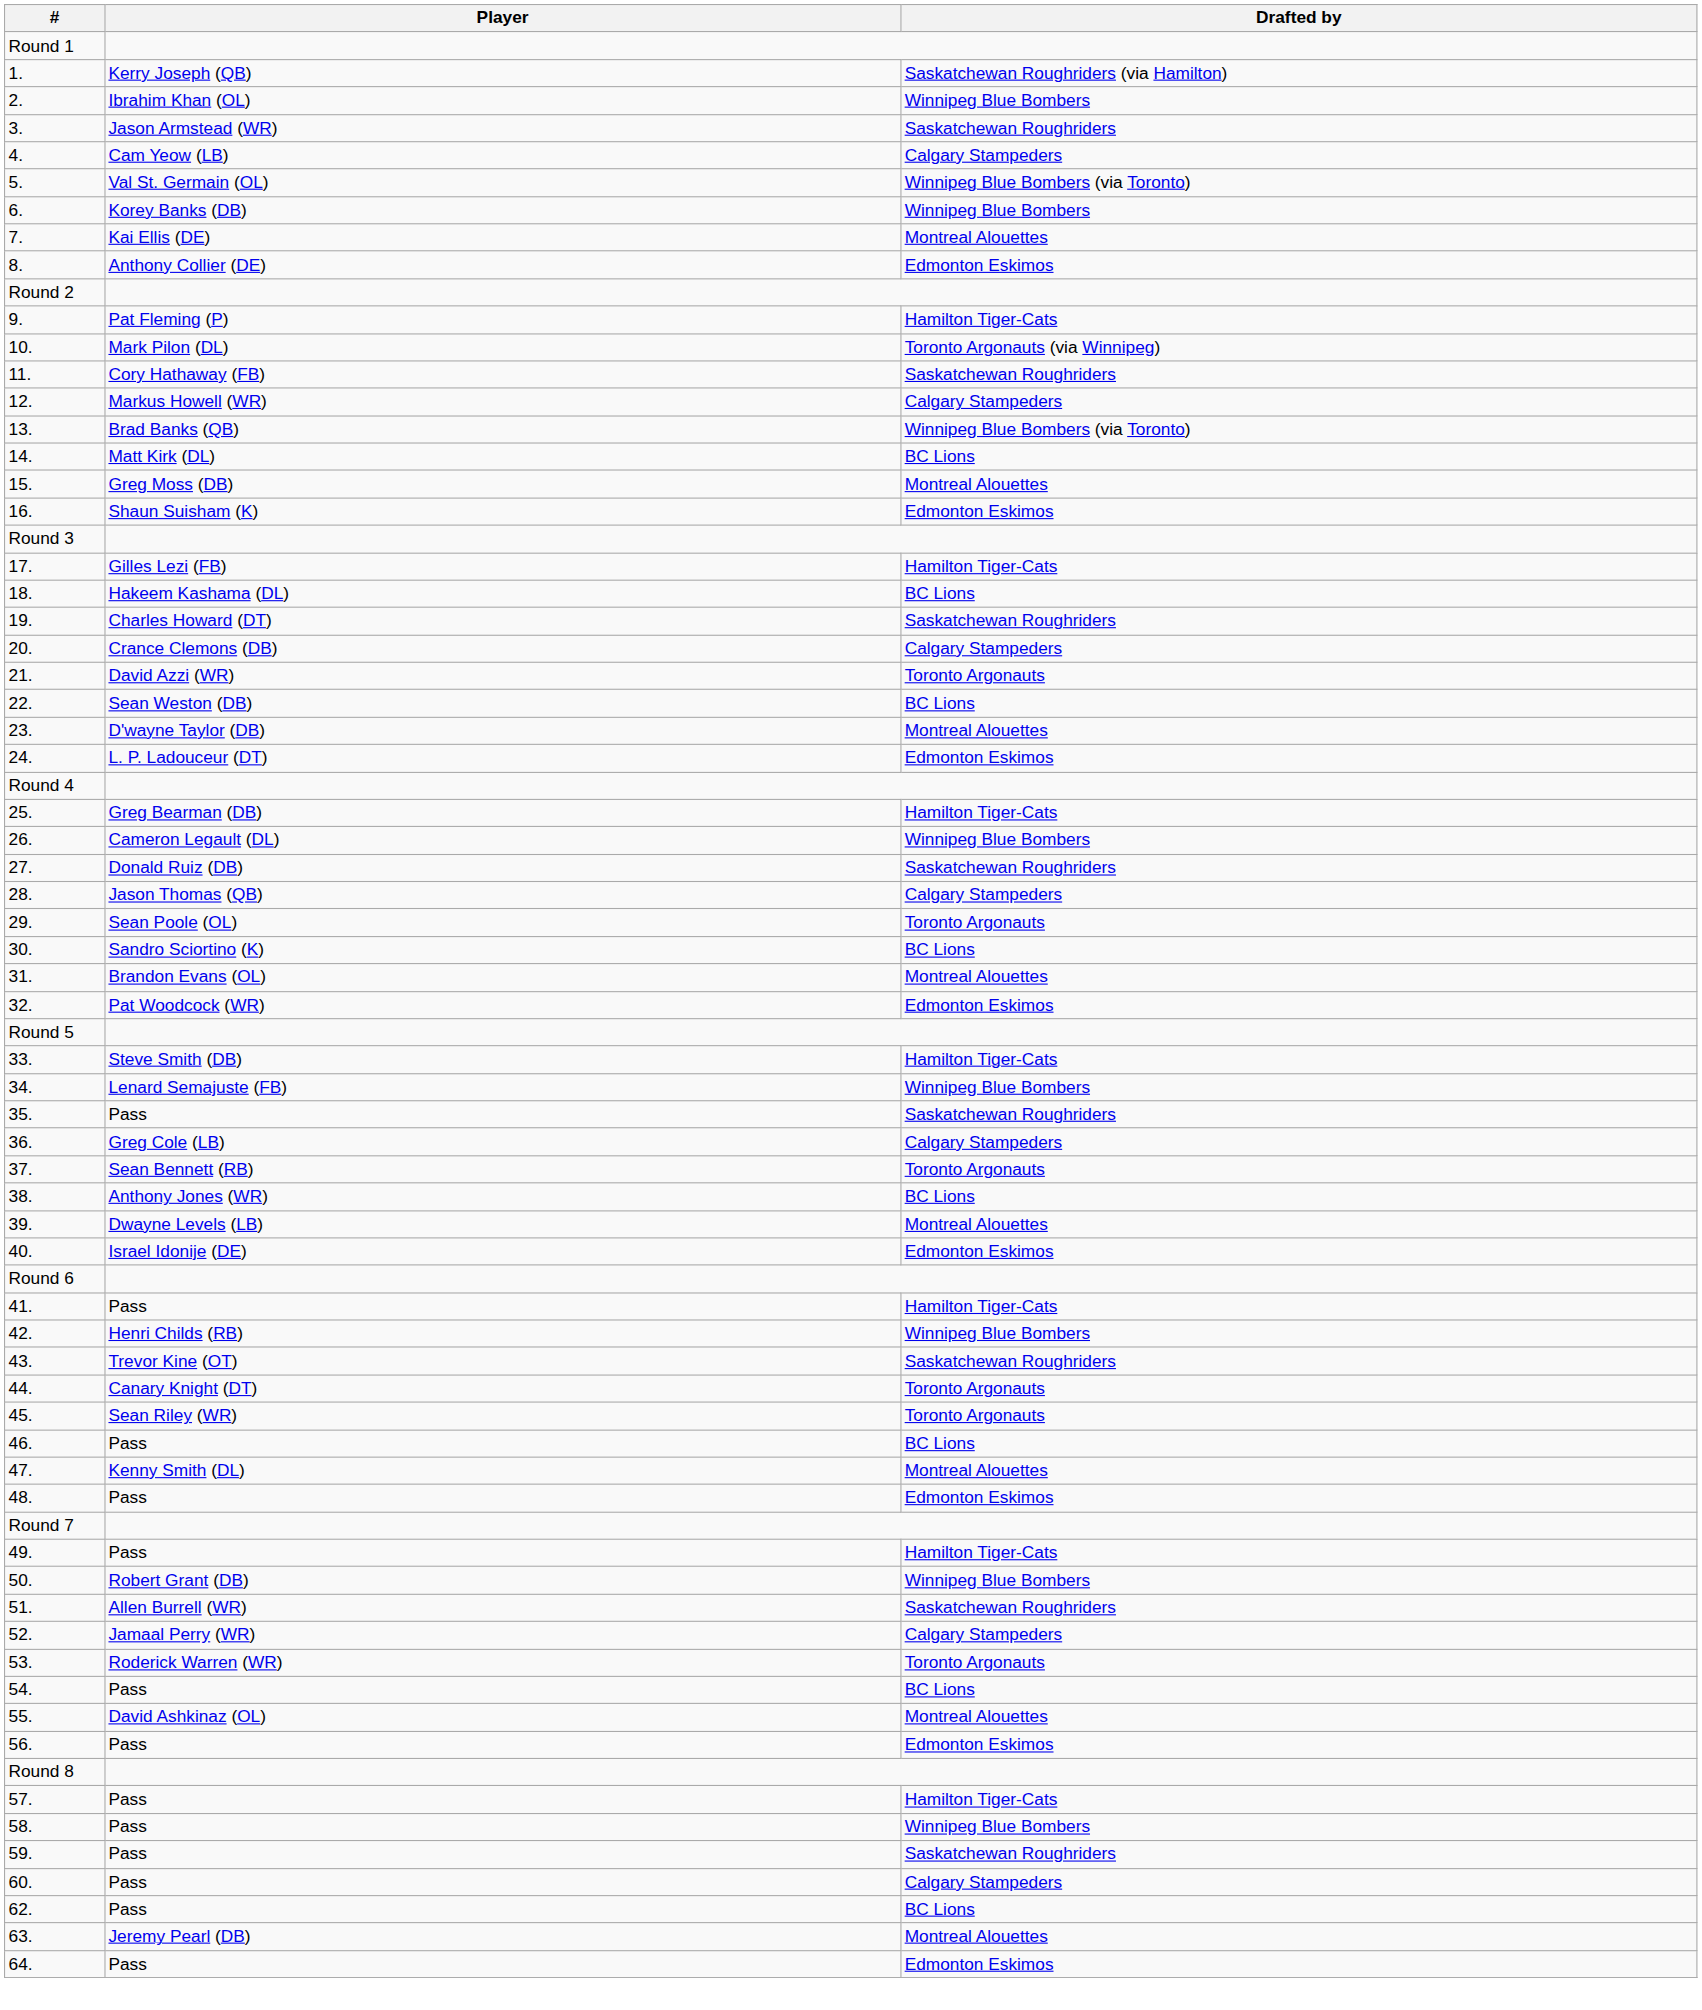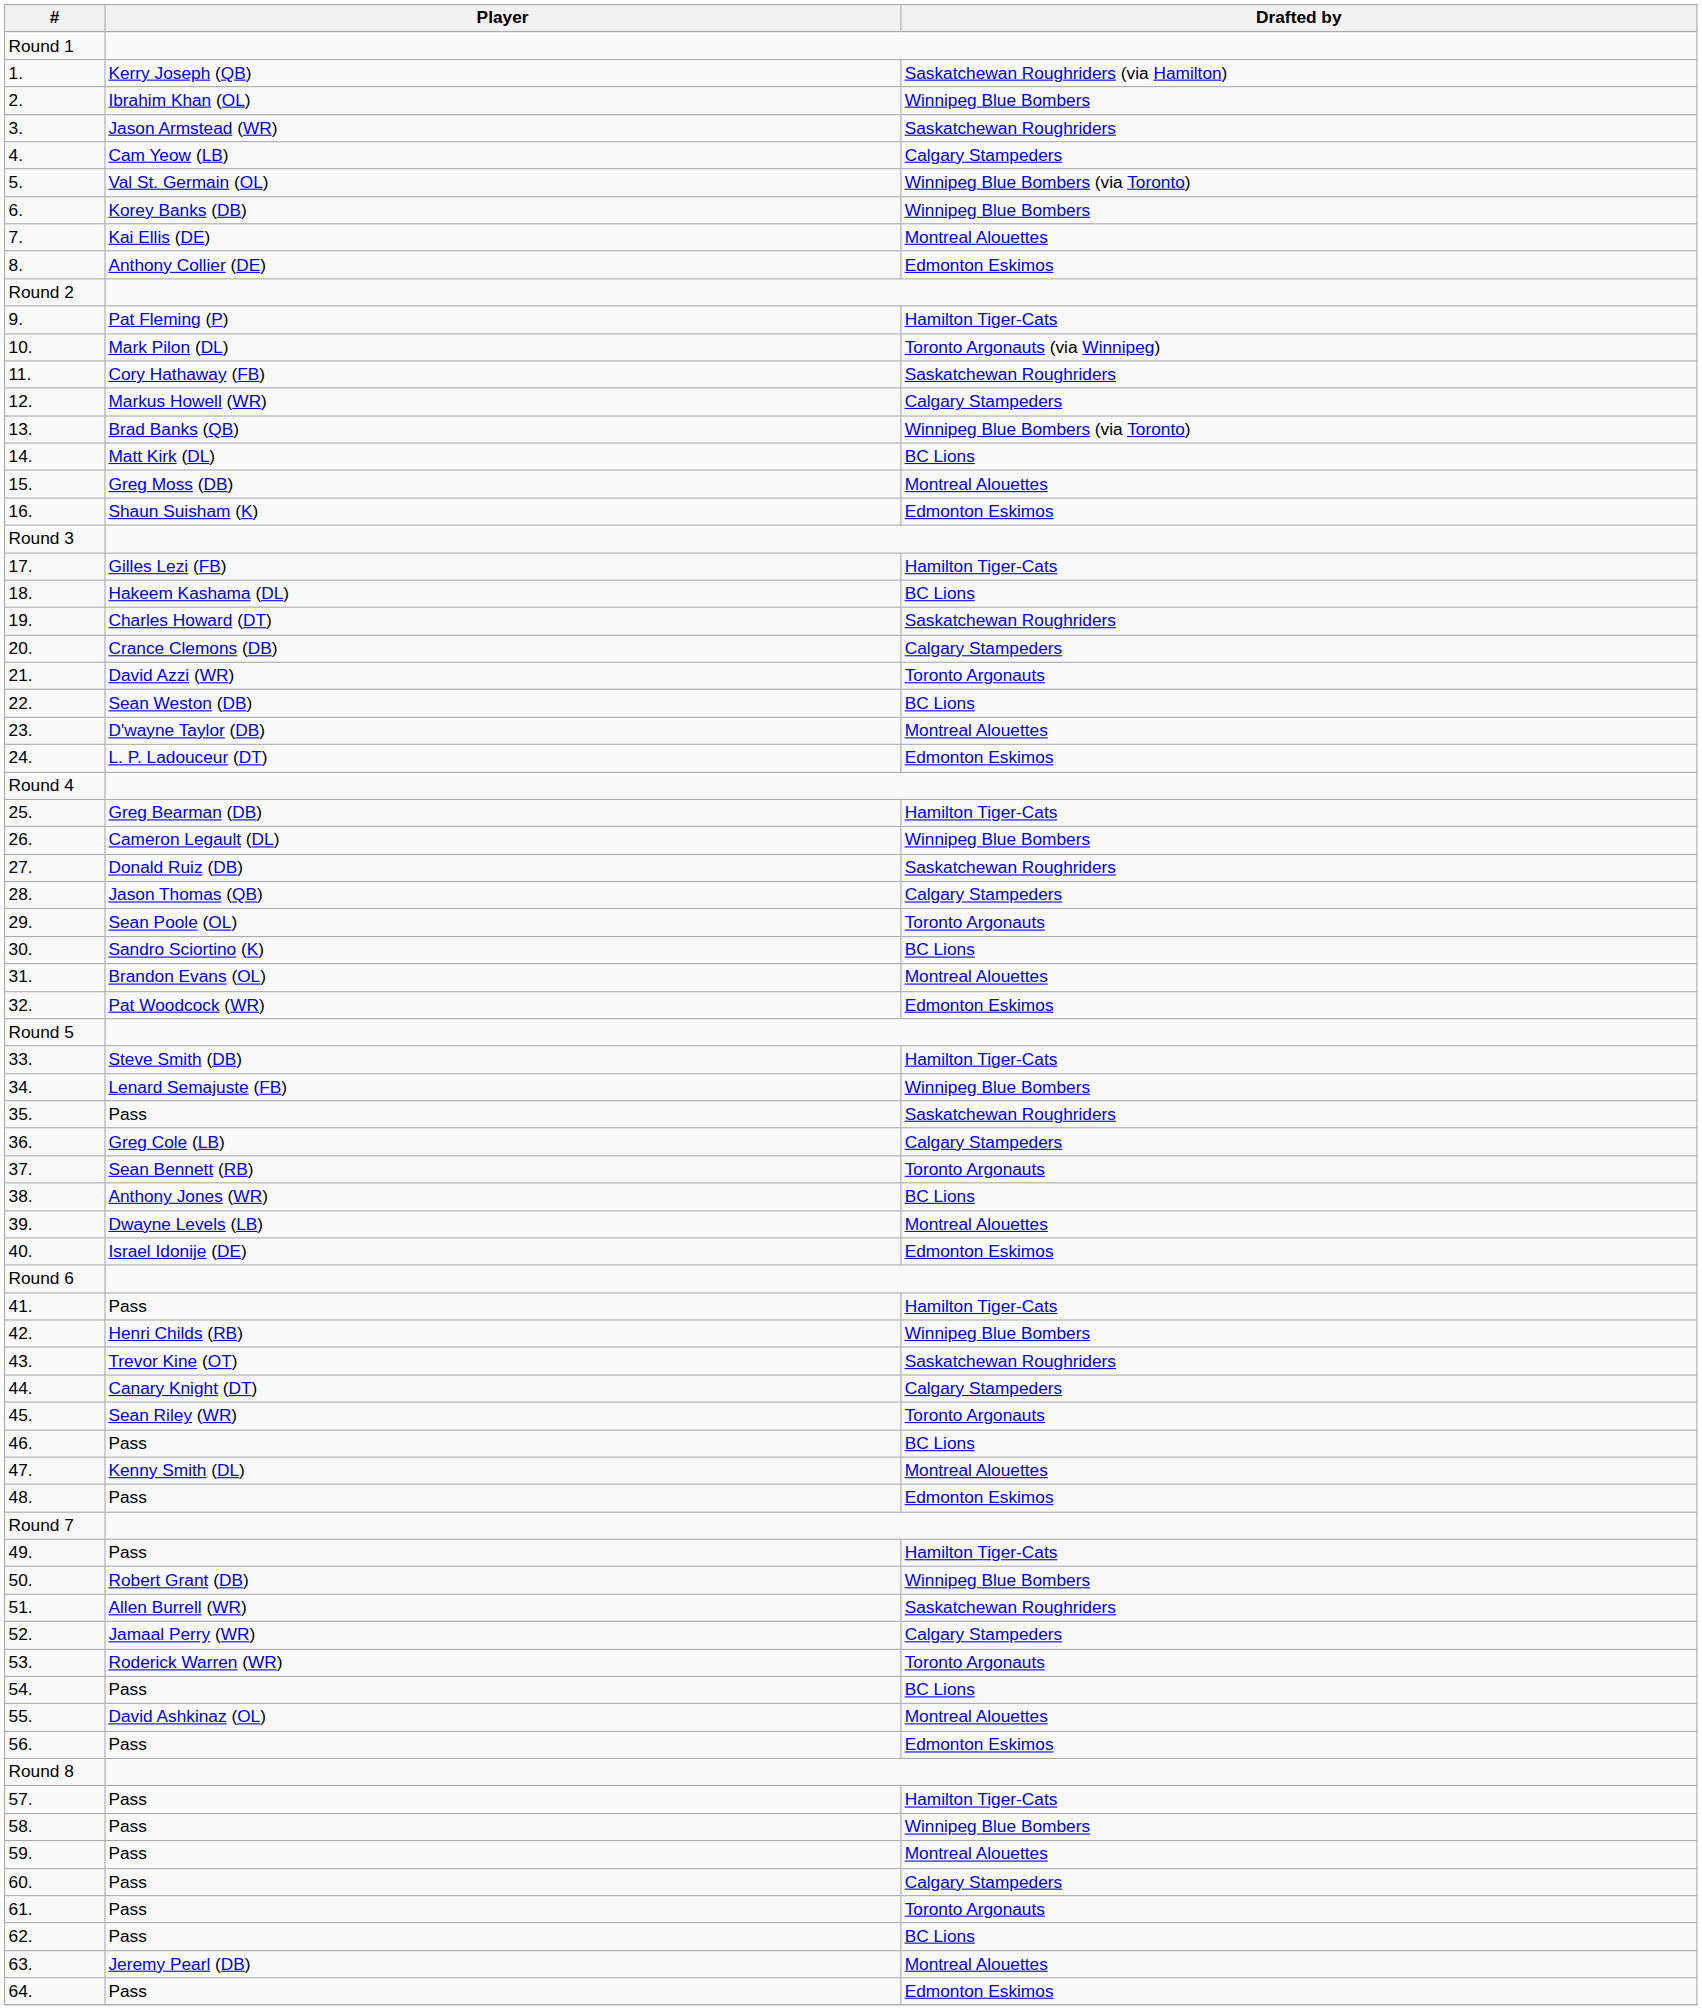 <table class="wikitable">
 <tr>
 <th bgcolor="#DDDDFF" width="2.75%">#</th>
 <th bgcolor="#DDDDFF" width="25.0%">Player</th>
 <th bgcolor="#DDDDFF" width="25.0%">Drafted by</th>
 </tr>
 <tr>
 <td>Round 1</td>
 </tr>
 <tr>
 <td>1.</td>
 <td><a href='#'>Kerry Joseph</a> (<a href='#'>QB</a>)</td>
 <td><a href='#'>Saskatchewan Roughriders</a> (via <a href='#'>Hamilton</a>)</td>
 </tr>
 <tr>
 <td>2.</td>
 <td><a href='#'>Ibrahim Khan</a> (<a href='#'>OL</a>)</td>
 <td><a href='#'>Winnipeg Blue Bombers</a></td>
 </tr>
 <tr>
 <td>3.</td>
 <td><a href='#'>Jason Armstead</a> (<a href='#'>WR</a>)</td>
 <td><a href='#'>Saskatchewan Roughriders</a></td>
 </tr>
 <tr>
 <td>4.</td>
 <td><a href='#'>Cam Yeow</a> (<a href='#'>LB</a>)</td>
 <td><a href='#'>Calgary Stampeders</a></td>
 </tr>
 <tr>
 <td>5.</td>
 <td><a href='#'>Val St. Germain</a> (<a href='#'>OL</a>)</td>
 <td><a href='#'>Winnipeg Blue Bombers</a> (via <a href='#'>Toronto</a>)</td>
 </tr>
 <tr>
 <td>6.</td>
 <td><a href='#'>Korey Banks</a> (<a href='#'>DB</a>)</td>
 <td><a href='#'>Winnipeg Blue Bombers</a></td>
 </tr>
 <tr>
 <td>7.</td>
 <td><a href='#'>Kai Ellis</a> (<a href='#'>DE</a>)</td>
 <td><a href='#'>Montreal Alouettes</a></td>
 </tr>
 <tr>
 <td>8.</td>
 <td><a href='#'>Anthony Collier</a> (<a href='#'>DE</a>)</td>
 <td><a href='#'>Edmonton Eskimos</a></td>
 </tr>
 <tr>
 <td>Round 2</td>
 </tr>
 <tr>
 <td>9.</td>
 <td><a href='#'>Pat Fleming</a> (<a href='#'>P</a>)</td>
 <td><a href='#'>Hamilton Tiger-Cats</a></td>
 </tr>
 <tr>
 <td>10.</td>
 <td><a href='#'>Mark Pilon</a> (<a href='#'>DL</a>)</td>
 <td><a href='#'>Toronto Argonauts</a> (via <a href='#'>Winnipeg</a>)</td>
 </tr>
 <tr>
 <td>11.</td>
 <td><a href='#'>Cory Hathaway</a> (<a href='#'>FB</a>)</td>
 <td><a href='#'>Saskatchewan Roughriders</a></td>
 </tr>
 <tr>
 <td>12.</td>
 <td><a href='#'>Markus Howell</a> (<a href='#'>WR</a>)</td>
 <td><a href='#'>Calgary Stampeders</a></td>
 </tr>
 <tr>
 <td>13.</td>
 <td><a href='#'>Brad Banks</a> (<a href='#'>QB</a>)</td>
 <td><a href='#'>Winnipeg Blue Bombers</a> (via <a href='#'>Toronto</a>)</td>
 </tr>
 <tr>
 <td>14.</td>
 <td><a href='#'>Matt Kirk</a> (<a href='#'>DL</a>)</td>
 <td><a href='#'>BC Lions</a></td>
 </tr>
 <tr>
 <td>15.</td>
 <td><a href='#'>Greg Moss</a> (<a href='#'>DB</a>)</td>
 <td><a href='#'>Montreal Alouettes</a></td>
 </tr>
 <tr>
 <td>16.</td>
 <td><a href='#'>Shaun Suisham</a> (<a href='#'>K</a>)</td>
 <td><a href='#'>Edmonton Eskimos</a></td>
 </tr>
 <tr>
 <td>Round 3</td>
 </tr>
 <tr>
 <td>17.</td>
 <td><a href='#'>Gilles Lezi</a> (<a href='#'>FB</a>)</td>
 <td><a href='#'>Hamilton Tiger-Cats</a></td>
 </tr>
 <tr>
 <td>18.</td>
 <td><a href='#'>Hakeem Kashama</a> (<a href='#'>DL</a>)</td>
 <td><a href='#'>BC Lions</a></td>
 </tr>
 <tr>
 <td>19.</td>
 <td><a href='#'>Charles Howard</a> (<a href='#'>DT</a>)</td>
 <td><a href='#'>Saskatchewan Roughriders</a></td>
 </tr>
 <tr>
 <td>20.</td>
 <td><a href='#'>Crance Clemons</a> (<a href='#'>DB</a>)</td>
 <td><a href='#'>Calgary Stampeders</a></td>
 </tr>
 <tr>
 <td>21.</td>
 <td><a href='#'>David Azzi</a> (<a href='#'>WR</a>)</td>
 <td><a href='#'>Toronto Argonauts</a></td>
 </tr>
 <tr>
 <td>22.</td>
 <td><a href='#'>Sean Weston</a> (<a href='#'>DB</a>)</td>
 <td><a href='#'>BC Lions</a></td>
 </tr>
 <tr>
 <td>23.</td>
 <td><a href='#'>D'wayne Taylor</a> (<a href='#'>DB</a>)</td>
 <td><a href='#'>Montreal Alouettes</a></td>
 </tr>
 <tr>
 <td>24.</td>
 <td><a href='#'>L. P. Ladouceur</a> (<a href='#'>DT</a>)</td>
 <td><a href='#'>Edmonton Eskimos</a></td>
 </tr>
 <tr>
 <td>Round 4</td>
 </tr>
 <tr>
 <td>25.</td>
 <td><a href='#'>Greg Bearman</a> (<a href='#'>DB</a>)</td>
 <td><a href='#'>Hamilton Tiger-Cats</a></td>
 </tr>
 <tr>
 <td>26.</td>
 <td><a href='#'>Cameron Legault</a> (<a href='#'>DL</a>)</td>
 <td><a href='#'>Winnipeg Blue Bombers</a></td>
 </tr>
 <tr>
 <td>27.</td>
 <td><a href='#'>Donald Ruiz</a> (<a href='#'>DB</a>)</td>
 <td><a href='#'>Saskatchewan Roughriders</a></td>
 </tr>
 <tr>
 <td>28.</td>
 <td><a href='#'>Jason Thomas</a> (<a href='#'>QB</a>)</td>
 <td><a href='#'>Calgary Stampeders</a></td>
 </tr>
 <tr>
 <td>29.</td>
 <td><a href='#'>Sean Poole</a> (<a href='#'>OL</a>)</td>
 <td><a href='#'>Toronto Argonauts</a></td>
 </tr>
 <tr>
 <td>30.</td>
 <td><a href='#'>Sandro Sciortino</a> (<a href='#'>K</a>)</td>
 <td><a href='#'>BC Lions</a></td>
 </tr>
 <tr>
 <td>31.</td>
 <td><a href='#'>Brandon Evans</a> (<a href='#'>OL</a>)</td>
 <td><a href='#'>Montreal Alouettes</a></td>
 </tr>
 <tr>
 <td>32.</td>
 <td><a href='#'>Pat Woodcock</a> (<a href='#'>WR</a>)</td>
 <td><a href='#'>Edmonton Eskimos</a></td>
 </tr>
 <tr>
 <td>Round 5</td>
 </tr>
 <tr>
 <td>33.</td>
 <td><a href='#'>Steve Smith</a> (<a href='#'>DB</a>)</td>
 <td><a href='#'>Hamilton Tiger-Cats</a></td>
 </tr>
 <tr>
 <td>34.</td>
 <td><a href='#'>Lenard Semajuste</a> (<a href='#'>FB</a>)</td>
 <td><a href='#'>Winnipeg Blue Bombers</a></td>
 </tr>
 <tr>
 <td>35.</td>
 <td>Pass</td>
 <td><a href='#'>Saskatchewan Roughriders</a></td>
 </tr>
 <tr>
 <td>36.</td>
 <td><a href='#'>Greg Cole</a> (<a href='#'>LB</a>)</td>
 <td><a href='#'>Calgary Stampeders</a></td>
 </tr>
 <tr>
 <td>37.</td>
 <td><a href='#'>Sean Bennett</a> (<a href='#'>RB</a>)</td>
 <td><a href='#'>Toronto Argonauts</a></td>
 </tr>
 <tr>
 <td>38.</td>
 <td><a href='#'>Anthony Jones</a> (<a href='#'>WR</a>)</td>
 <td><a href='#'>BC Lions</a></td>
 </tr>
 <tr>
 <td>39.</td>
 <td><a href='#'>Dwayne Levels</a> (<a href='#'>LB</a>)</td>
 <td><a href='#'>Montreal Alouettes</a></td>
 </tr>
 <tr>
 <td>40.</td>
 <td><a href='#'>Israel Idonije</a> (<a href='#'>DE</a>)</td>
 <td><a href='#'>Edmonton Eskimos</a></td>
 </tr>
 <tr>
 <td>Round 6</td>
 </tr>
 <tr>
 <td>41.</td>
 <td>Pass</td>
 <td><a href='#'>Hamilton Tiger-Cats</a></td>
 </tr>
 <tr>
 <td>42.</td>
 <td><a href='#'>Henri Childs</a> (<a href='#'>RB</a>)</td>
 <td><a href='#'>Winnipeg Blue Bombers</a></td>
 </tr>
 <tr>
 <td>43.</td>
 <td><a href='#'>Trevor Kine</a> (<a href='#'>OT</a>)</td>
 <td><a href='#'>Saskatchewan Roughriders</a></td>
 </tr>
 <tr>
 <td>44.</td>
 <td><a href='#'>Canary Knight</a> (<a href='#'>DT</a>)</td>
-<td><a href='#'>Toronto Argonauts</a></td>
+<td><a href='#'>Calgary Stampeders</a></td>
 </tr>
 <tr>
 <td>45.</td>
 <td><a href='#'>Sean Riley</a> (<a href='#'>WR</a>)</td>
 <td><a href='#'>Toronto Argonauts</a></td>
 </tr>
 <tr>
 <td>46.</td>
 <td>Pass</td>
 <td><a href='#'>BC Lions</a></td>
 </tr>
 <tr>
 <td>47.</td>
 <td><a href='#'>Kenny Smith</a> (<a href='#'>DL</a>)</td>
 <td><a href='#'>Montreal Alouettes</a></td>
 </tr>
 <tr>
 <td>48.</td>
 <td>Pass</td>
 <td><a href='#'>Edmonton Eskimos</a></td>
 </tr>
 <tr>
 <td>Round 7</td>
 </tr>
 <tr>
 <td>49.</td>
 <td>Pass</td>
 <td><a href='#'>Hamilton Tiger-Cats</a></td>
 </tr>
 <tr>
 <td>50.</td>
 <td><a href='#'>Robert Grant</a> (<a href='#'>DB</a>)</td>
 <td><a href='#'>Winnipeg Blue Bombers</a></td>
 </tr>
 <tr>
 <td>51.</td>
 <td><a href='#'>Allen Burrell</a> (<a href='#'>WR</a>)</td>
 <td><a href='#'>Saskatchewan Roughriders</a></td>
 </tr>
 <tr>
 <td>52.</td>
 <td><a href='#'>Jamaal Perry</a> (<a href='#'>WR</a>)</td>
 <td><a href='#'>Calgary Stampeders</a></td>
 </tr>
 <tr>
 <td>53.</td>
 <td><a href='#'>Roderick Warren</a> (<a href='#'>WR</a>)</td>
 <td><a href='#'>Toronto Argonauts</a></td>
 </tr>
 <tr>
 <td>54.</td>
 <td>Pass</td>
 <td><a href='#'>BC Lions</a></td>
 </tr>
 <tr>
 <td>55.</td>
 <td><a href='#'>David Ashkinaz</a> (<a href='#'>OL</a>)</td>
 <td><a href='#'>Montreal Alouettes</a></td>
 </tr>
 <tr>
 <td>56.</td>
 <td>Pass</td>
 <td><a href='#'>Edmonton Eskimos</a></td>
 </tr>
 <tr>
 <td>Round 8</td>
 </tr>
 <tr>
 <td>57.</td>
 <td>Pass</td>
 <td><a href='#'>Hamilton Tiger-Cats</a></td>
 </tr>
 <tr>
 <td>58.</td>
 <td>Pass</td>
 <td><a href='#'>Winnipeg Blue Bombers</a></td>
 </tr>
 <tr>
 <td>59.</td>
 <td>Pass</td>
-<td><a href='#'>Saskatchewan Roughriders</a></td>
+<td><a href='#'>Montreal Alouettes</a></td>
 </tr>
 <tr>
 <td>60.</td>
 <td>Pass</td>
 <td><a href='#'>Calgary Stampeders</a></td>
+</tr>
+<tr>
+<td>61.</td>
+<td>Pass</td>
+<td><a href='#'>Toronto Argonauts</a></td>
 </tr>
 <tr>
 <td>62.</td>
 <td>Pass</td>
 <td><a href='#'>BC Lions</a></td>
 </tr>
 <tr>
 <td>63.</td>
 <td><a href='#'>Jeremy Pearl</a> (<a href='#'>DB</a>)</td>
 <td><a href='#'>Montreal Alouettes</a></td>
 </tr>
 <tr>
 <td>64.</td>
 <td>Pass</td>
 <td><a href='#'>Edmonton Eskimos</a></td>
 </tr>
 <tr>
 </tr>
 </table>
